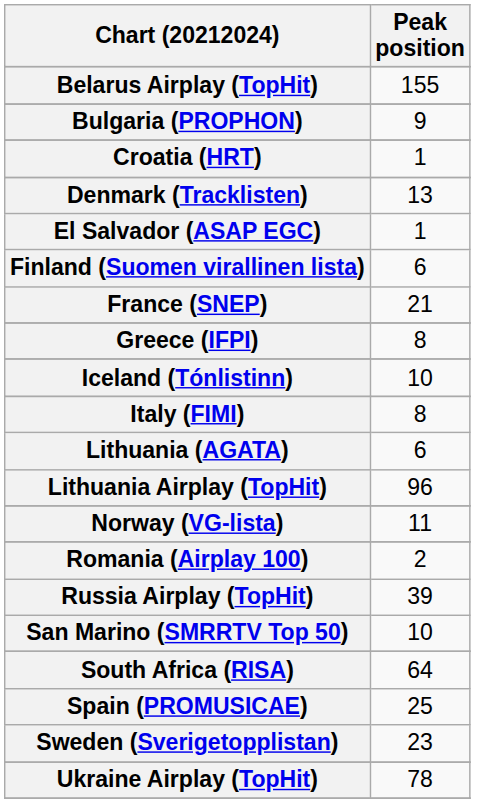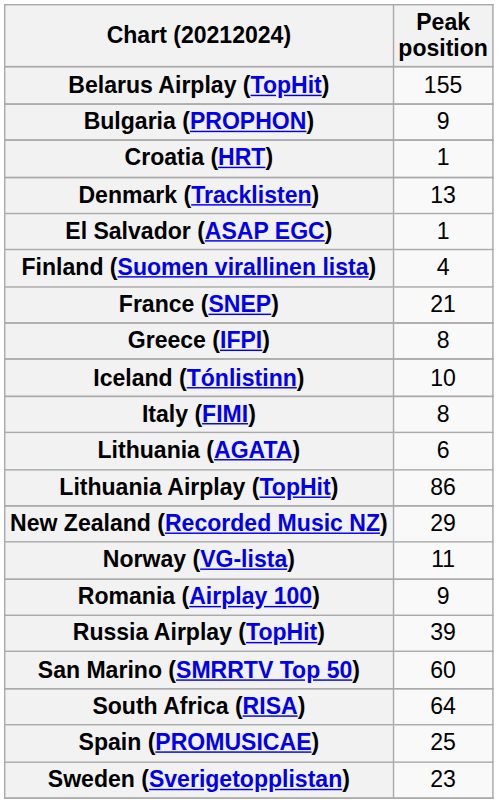 <table class="wikitable plainrowheaders sortable" style="text-align:center">
 <tr>
 <th scope="col">Chart (20212024)</th>
 <th scope="col">Peak<br>position</th>
 </tr>
 <tr>
 </tr>
 <tr>
 </tr>
 <tr>
 <th scope="row">Belarus Airplay (<a href='#'>TopHit</a>)</th>
 <td>155</td>
 </tr>
 <tr>
 </tr>
 <tr>
 </tr>
 <tr>
 <th scope="row">Bulgaria (<a href='#'>PROPHON</a>)</th>
 <td>9</td>
 </tr>
 <tr>
 </tr>
 <tr>
 </tr>
 <tr>
 <th scope="row">Croatia (<a href='#'>HRT</a>)</th>
 <td>1</td>
 </tr>
 <tr>
 </tr>
 <tr>
 </tr>
 <tr>
 <th scope="row">Denmark (<a href='#'>Tracklisten</a>)</th>
 <td>13</td>
 </tr>
 <tr>
 <th scope="row">El Salvador (<a href='#'>ASAP EGC</a>)</th>
 <td>1</td>
 </tr>
 <tr>
 <th scope="row">Finland (<a href='#'>Suomen virallinen lista</a>)</th>
-<td>6</td>
+<td>4</td>
 </tr>
 <tr>
 <th scope="row">France (<a href='#'>SNEP</a>)</th>
 <td>21</td>
 </tr>
 <tr>
 </tr>
 <tr>
 </tr>
 <tr>
 <th scope="row">Greece (<a href='#'>IFPI</a>)</th>
 <td>8</td>
 </tr>
 <tr>
 </tr>
 <tr>
 </tr>
 <tr>
 </tr>
 <tr>
 </tr>
 <tr>
 <th scope="row">Iceland (<a href='#'>Tónlistinn</a>)</th>
 <td>10</td>
 </tr>
 <tr>
 </tr>
 <tr>
 <th scope="row">Italy (<a href='#'>FIMI</a>)</th>
 <td>8</td>
 </tr>
 <tr>
 <th scope="row">Lithuania (<a href='#'>AGATA</a>)</th>
 <td>6</td>
 </tr>
 <tr>
 <th scope="row">Lithuania Airplay (<a href='#'>TopHit</a>)</th>
-<td>96</td>
+<td>86</td>
 </tr>
 <tr>
 </tr>
 <tr>
+</tr>
+<tr>
+<th scope="row">New Zealand (<a href='#'>Recorded Music NZ</a>)</th>
+<td>29</td>
 </tr>
 <tr>
 <th scope="row">Norway (<a href='#'>VG-lista</a>)</th>
 <td>11</td>
 </tr>
 <tr>
 </tr>
 <tr>
 </tr>
 <tr>
 <th scope="row">Romania (<a href='#'>Airplay 100</a>)</th>
-<td>2</td>
+<td>9</td>
 </tr>
 <tr>
 <th scope="row">Russia Airplay (<a href='#'>TopHit</a>)</th>
 <td>39</td>
 </tr>
 <tr>
 <th scope="row">San Marino (<a href='#'>SMRRTV Top 50</a>)</th>
-<td>10</td>
+<td>60</td>
 </tr>
 <tr>
 </tr>
 <tr>
 </tr>
 <tr>
 <th scope="row">South Africa (<a href='#'>RISA</a>)</th>
 <td>64</td>
 </tr>
 <tr>
 <th scope="row">Spain (<a href='#'>PROMUSICAE</a>)</th>
 <td>25</td>
 </tr>
 <tr>
 <th scope="row">Sweden (<a href='#'>Sverigetopplistan</a>)</th>
 <td>23</td>
 </tr>
 <tr>
 </tr>
 <tr>
-<th scope="row">Ukraine Airplay (<a href='#'>TopHit</a>)</th>
-<td>78</td>
-</tr>
-<tr>
 </tr>
 <tr>
 </tr>
 <tr>
 </tr>
 <tr>
 </tr>
 <tr>
 </tr>
 </table>
